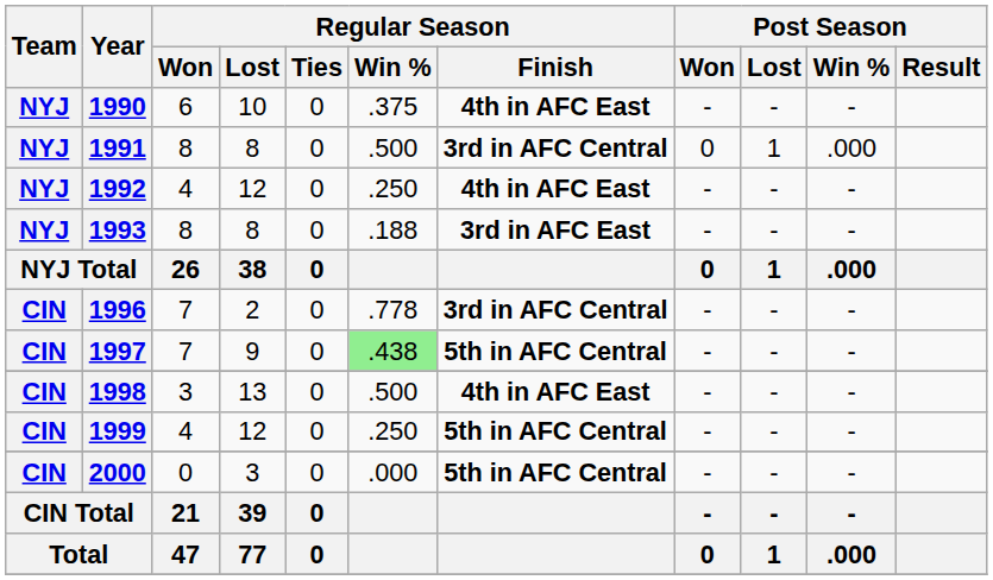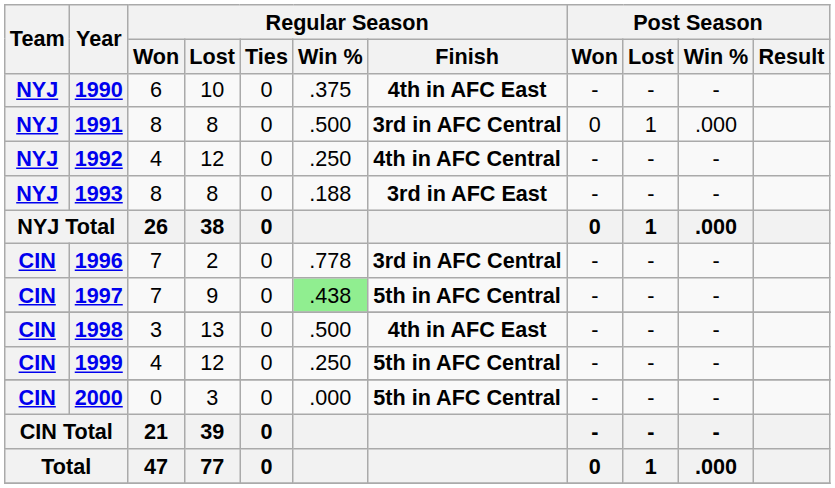 <table class="wikitable" style="font-size: 90%; text-align:center;">
 <tr>
 <th rowspan="2">Team</th>
 <th rowspan="2">Year</th>
 <th colspan="5">Regular Season</th>
 <th colspan="4">Post Season</th>
 </tr>
 <tr>
 <th>Won</th>
 <th>Lost</th>
 <th>Ties</th>
 <th>Win %</th>
 <th>Finish</th>
 <th>Won</th>
 <th>Lost</th>
 <th>Win %</th>
 <th>Result</th>
 </tr>
 <tr>
 <th><a href='#'>NYJ</a></th>
 <th><a href='#'>1990</a></th>
 <td>6</td>
 <td>10</td>
 <td>0</td>
 <td>.375</td>
 <td><strong>4th in AFC East</strong></td>
 <td>-</td>
 <td>-</td>
 <td>-</td>
 <td></td>
 </tr>
 <tr>
 <th><a href='#'>NYJ</a></th>
 <th><a href='#'>1991</a></th>
 <td>8</td>
 <td>8</td>
 <td>0</td>
 <td>.500</td>
 <td><strong>3rd in AFC Central</strong></td>
 <td>0</td>
 <td>1</td>
 <td>.000</td>
 <td></td>
 </tr>
 <tr>
 <th><a href='#'>NYJ</a></th>
 <th><a href='#'>1992</a></th>
 <td>4</td>
 <td>12</td>
 <td>0</td>
 <td>.250</td>
-<td><strong>4th in AFC East</strong></td>
+<td><strong>4th in AFC Central</strong></td>
 <td>-</td>
 <td>-</td>
 <td>-</td>
 <td></td>
 </tr>
 <tr>
 <th><a href='#'>NYJ</a></th>
 <th><a href='#'>1993</a></th>
 <td>8</td>
 <td>8</td>
 <td>0</td>
 <td>.188</td>
 <td><strong>3rd in AFC East</strong></td>
 <td>-</td>
 <td>-</td>
 <td>-</td>
 <td></td>
 </tr>
 <tr>
 <th colspan="2">NYJ Total</th>
 <th>26</th>
 <th>38</th>
 <th>0</th>
 <th></th>
 <th></th>
 <th>0</th>
 <th>1</th>
 <th>.000</th>
 <th></th>
 </tr>
 <tr>
 <th><a href='#'>CIN</a></th>
 <th><a href='#'>1996</a></th>
 <td>7</td>
 <td>2</td>
 <td>0</td>
 <td>.778</td>
 <td><strong>3rd in AFC Central</strong></td>
 <td>-</td>
 <td>-</td>
 <td>-</td>
 <td></td>
 </tr>
 <tr>
 <th><a href='#'>CIN</a></th>
 <th><a href='#'>1997</a></th>
 <td>7</td>
 <td>9</td>
 <td>0</td>
 <td style="background: lightgreen;">.438</td>
 <td><strong>5th in AFC Central</strong></td>
 <td>-</td>
 <td>-</td>
 <td>-</td>
 <td></td>
 </tr>
 <tr>
 </tr>
 <tr>
 <th><a href='#'>CIN</a></th>
 <th><a href='#'>1998</a></th>
 <td>3</td>
 <td>13</td>
 <td>0</td>
 <td>.500</td>
 <td><strong>4th in AFC East</strong></td>
 <td>-</td>
 <td>-</td>
 <td>-</td>
 <td></td>
 </tr>
 <tr>
 <th><a href='#'>CIN</a></th>
 <th><a href='#'>1999</a></th>
 <td>4</td>
 <td>12</td>
 <td>0</td>
 <td>.250</td>
 <td><strong>5th in AFC Central</strong></td>
 <td>-</td>
 <td>-</td>
 <td>-</td>
 <td></td>
 </tr>
 <tr>
 </tr>
 <tr>
 <th><a href='#'>CIN</a></th>
 <th><a href='#'>2000</a></th>
 <td>0</td>
 <td>3</td>
 <td>0</td>
 <td>.000</td>
 <td><strong>5th in AFC Central</strong></td>
 <td>-</td>
 <td>-</td>
 <td>-</td>
 <td></td>
 </tr>
 <tr>
 <th colspan="2">CIN Total</th>
 <th>21</th>
 <th>39</th>
 <th>0</th>
 <th></th>
 <th></th>
 <th>-</th>
 <th>-</th>
 <th>-</th>
 <th></th>
 </tr>
 <tr>
 <th colspan="2">Total</th>
 <th>47</th>
 <th>77</th>
 <th>0</th>
 <th></th>
 <th></th>
 <th>0</th>
 <th>1</th>
 <th>.000</th>
 <th></th>
 </tr>
 <tr>
 </tr>
 </table>
